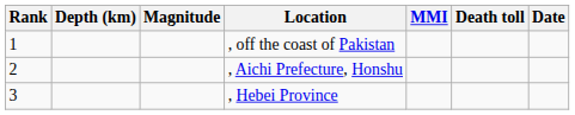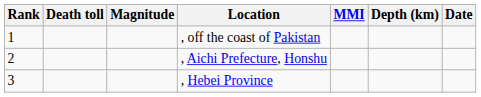 <table class="sortable wikitable" style="font-size:100%;">
 <tr>
 <th>Rank</th>
-<th>Depth (km)</th>
+<th>Death toll</th>
 <th>Magnitude</th>
 <th>Location</th>
 <th><a href='#'>MMI</a></th>
-<th>Death toll</th>
+<th>Depth (km)</th>
 <th>Date</th>
 </tr>
 <tr>
 <td>1</td>
 <td></td>
 <td></td>
 <td>, off the coast of <a href='#'>Pakistan</a></td>
 <td></td>
 <td></td>
 <td></td>
 </tr>
 <tr>
 <td>2</td>
 <td></td>
 <td></td>
 <td>, <a href='#'>Aichi Prefecture</a>, <a href='#'>Honshu</a></td>
 <td></td>
 <td></td>
 <td></td>
 </tr>
 <tr>
 <td>3</td>
 <td></td>
 <td></td>
 <td>, <a href='#'>Hebei Province</a></td>
 <td></td>
 <td></td>
 <td></td>
 </tr>
 </table>
